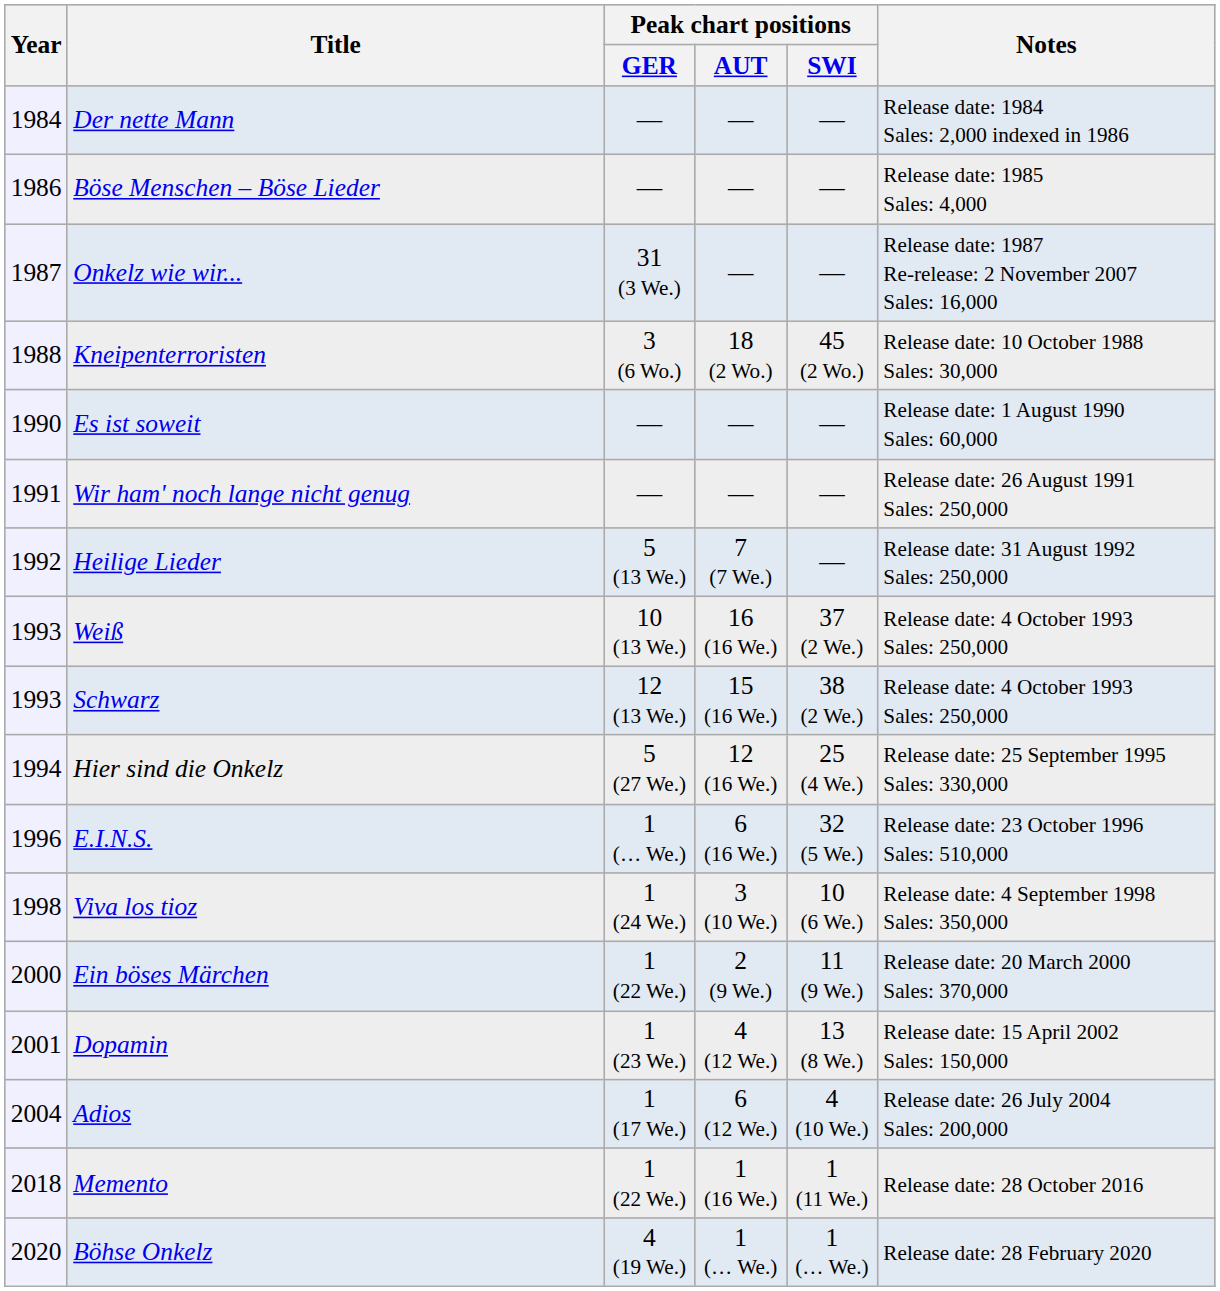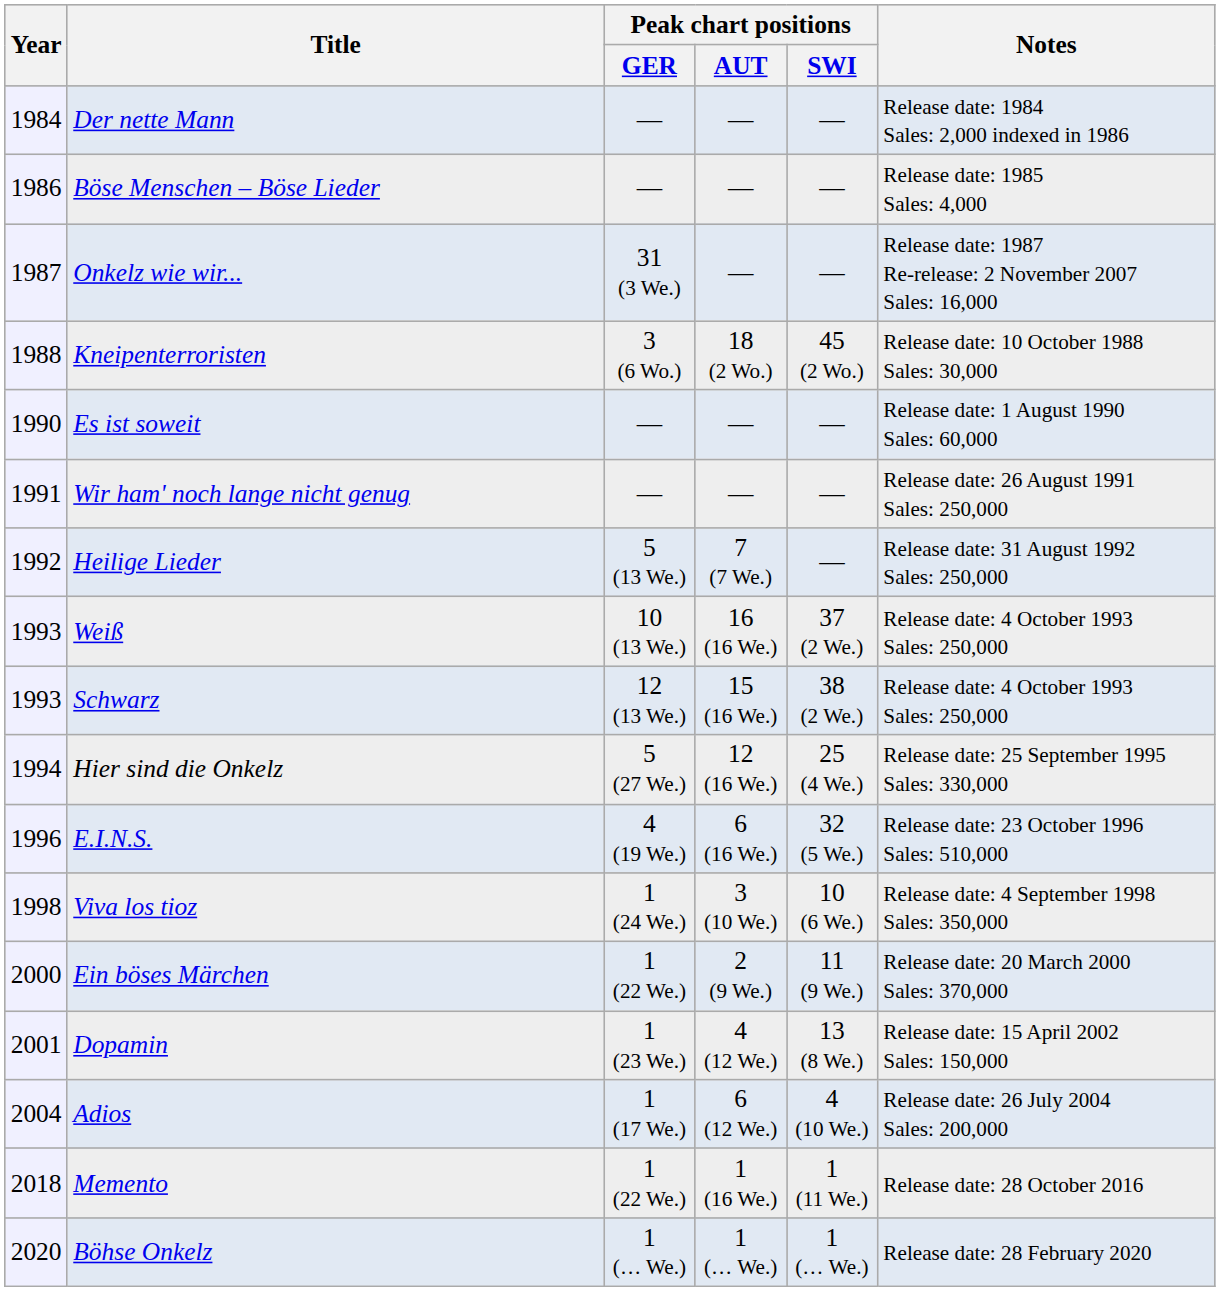 <table class="wikitable">
 <tr class="hintergrundfarbe8">
 <th rowspan="2">Year</th>
 <th style="width:330px;" rowspan="2">Title</th>
 <th colspan="3">Peak chart positions </th>
 <th style="width:205px;" rowspan="2">Notes</th>
 </tr>
 <tr class="hintergrundfarbe8">
 <th style="width:50px;"><a href='#'>GER</a></th>
 <th style="width:50px;"><a href='#'>AUT</a></th>
 <th style="width:50px;"><a href='#'>SWI</a></th>
 </tr>
 <tr style="background:#e1e9f3;">
 <td style="background:#f0f0ff;">1984</td>
 <td><em><a href='#'>Der nette Mann</a></em></td>
 <td style="text-align:center;" >—</td>
 <td style="text-align:center;" >—</td>
 <td style="text-align:center;" >—</td>
 <td><small>Release date: 1984<br>Sales: 2,000 indexed in 1986</small></td>
 </tr>
 <tr style="background:#eee;">
 <td style="background:#f0f0ff;">1986</td>
 <td><em><a href='#'>Böse Menschen – Böse Lieder</a></em></td>
 <td style="text-align:center;" >—</td>
 <td style="text-align:center;" >—</td>
 <td style="text-align:center;" >—</td>
 <td><small>Release date: 1985<br>Sales: 4,000</small></td>
 </tr>
 <tr style="background:#e1e9f3;">
 <td style="background:#f0f0ff;">1987</td>
 <td><em><a href='#'>Onkelz wie wir...</a></em></td>
 <td style="text-align:center;" >31 <br><small>(3 We.)</small></td>
 <td style="text-align:center;" >—</td>
 <td style="text-align:center;" >—</td>
 <td><small>Release date: 1987<br>Re-release: 2 November 2007<br>Sales: 16,000</small></td>
 </tr>
 <tr style="background:#eee;">
 <td style="background:#f0f0ff;">1988</td>
 <td><em><a href='#'>Kneipenterroristen</a></em></td>
 <td style="text-align:center;" >3 <br><small>(6 Wo.)</small></td>
 <td style="text-align:center;" >18 <br><small>(2 Wo.)</small></td>
 <td style="text-align:center;" >45 <br><small>(2 Wo.)</small></td>
 <td><small>Release date: 10 October 1988<br>Sales: 30,000</small></td>
 </tr>
 <tr style="background:#e1e9f3;">
 <td style="background:#f0f0ff;">1990</td>
 <td><em><a href='#'>Es ist soweit</a></em></td>
 <td style="text-align:center;" >—</td>
 <td style="text-align:center;" >—</td>
 <td style="text-align:center;" >—</td>
 <td><small>Release date: 1 August 1990<br>Sales: 60,000</small></td>
 </tr>
 <tr style="background:#eee;">
 <td style="background:#f0f0ff;">1991</td>
 <td><em><a href='#'>Wir ham' noch lange nicht genug</a></em></td>
 <td style="text-align:center;" >—</td>
 <td style="text-align:center;" >—</td>
 <td style="text-align:center;" >—</td>
 <td><small>Release date: 26 August 1991 <br>Sales: 250,000</small></td>
 </tr>
 <tr style="background:#e1e9f3;">
 <td style="background:#f0f0ff;">1992</td>
 <td><em><a href='#'>Heilige Lieder</a></em></td>
 <td style="text-align:center;" >5 <br><small>(13 We.)</small></td>
 <td style="text-align:center;" >7 <br><small>(7 We.)</small></td>
 <td style="text-align:center;" >—</td>
 <td><small>Release date: 31 August 1992 <br>Sales: 250,000</small></td>
 </tr>
 <tr style="background:#eee;">
 <td style="background:#f0f0ff;">1993</td>
 <td><em><a href='#'>Weiß</a></em></td>
 <td style="text-align:center;" >10 <br><small>(13 We.)</small></td>
 <td style="text-align:center;" >16 <br><small>(16 We.)</small></td>
 <td style="text-align:center;" >37 <br><small>(2 We.)</small></td>
 <td><small>Release date: 4 October 1993 <br>Sales: 250,000</small></td>
 </tr>
 <tr style="background:#e1e9f3;">
 <td style="background:#f0f0ff;">1993</td>
 <td><em><a href='#'>Schwarz</a></em></td>
 <td style="text-align:center;" >12 <br><small>(13 We.)</small></td>
 <td style="text-align:center;" >15 <br><small>(16 We.)</small></td>
 <td style="text-align:center;" >38 <br><small>(2 We.)</small></td>
 <td><small>Release date: 4 October 1993 <br>Sales: 250,000</small></td>
 </tr>
 <tr style="background:#eee;">
 <td style="background:#f0f0ff;">1994</td>
 <td><em>Hier sind die Onkelz</em></td>
 <td style="text-align:center;" >5 <br><small>(27 We.)</small></td>
 <td style="text-align:center;" >12 <br><small>(16 We.)</small></td>
 <td style="text-align:center;" >25 <br><small>(4 We.)</small></td>
 <td><small>Release date: 25 September 1995 <br>Sales: 330,000</small></td>
 </tr>
 <tr style="background:#e1e9f3;">
 <td style="background:#f0f0ff;">1996</td>
 <td><em><a href='#'>E.I.N.S.</a></em></td>
-<td style="text-align:center;" >1 <br><small>(… We.)</small></td>
+<td style="text-align:center;" >4 <br><small>(19 We.)</small></td>
 <td style="text-align:center;" >6 <br><small>(16 We.)</small></td>
 <td style="text-align:center;" >32 <br><small>(5 We.)</small></td>
 <td><small>Release date: 23 October 1996 <br>Sales: 510,000</small></td>
 </tr>
 <tr style="background:#eee;">
 <td style="background:#f0f0ff;">1998</td>
 <td><em><a href='#'>Viva los tioz</a></em></td>
 <td style="text-align:center;" >1 <br><small>(24 We.)</small></td>
 <td style="text-align:center;" >3 <br><small>(10 We.)</small></td>
 <td style="text-align:center;" >10 <br><small>(6 We.)</small></td>
 <td><small>Release date: 4 September 1998 <br>Sales: 350,000</small></td>
 </tr>
 <tr style="background:#e1e9f3;">
 <td style="background:#f0f0ff;">2000</td>
 <td><em><a href='#'>Ein böses Märchen</a></em></td>
 <td style="text-align:center;" >1<br><small>(22 We.)</small></td>
 <td style="text-align:center;" >2 <br><small>(9 We.)</small></td>
 <td style="text-align:center;" >11 <br><small>(9 We.)</small></td>
 <td><small>Release date: 20 March 2000 <br>Sales: 370,000</small></td>
 </tr>
 <tr style="background:#eee;">
 <td style="background:#f0f0ff;">2001</td>
 <td><em><a href='#'>Dopamin</a></em></td>
 <td style="text-align:center;" >1 <br><small>(23 We.)</small></td>
 <td style="text-align:center;" >4 <br><small>(12 We.)</small></td>
 <td style="text-align:center;" >13 <br><small>(8 We.)</small></td>
 <td><small>Release date: 15 April 2002<br>Sales: 150,000</small></td>
 </tr>
 <tr style="background:#e1e9f3;">
 <td style="background:#f0f0ff;">2004</td>
 <td><em><a href='#'>Adios</a></em></td>
 <td style="text-align:center;" >1 <br><small>(17 We.)</small></td>
 <td style="text-align:center;" >6 <br><small>(12 We.)</small></td>
 <td style="text-align:center;" >4 <br><small>(10 We.)</small></td>
 <td><small>Release date: 26 July 2004<br>Sales: 200,000</small></td>
 </tr>
 <tr style="background:#eee;">
 <td style="background:#f0f0ff;">2018</td>
 <td><em><a href='#'>Memento</a></em></td>
 <td style="text-align:center;" >1 <br><small>(22 We.)</small></td>
 <td style="text-align:center;" >1 <br><small>(16 We.)</small></td>
 <td style="text-align:center;" >1 <br><small>(11 We.)</small></td>
 <td><small>Release date: 28 October 2016</small></td>
 </tr>
 <tr style="background:#e1e9f3;">
 <td style="background:#f0f0ff;">2020</td>
 <td><em><a href='#'>Böhse Onkelz</a></em></td>
-<td style="text-align:center;" >4 <br><small>(19 We.)</small></td>
+<td style="text-align:center;" >1 <br><small>(… We.)</small></td>
 <td style="text-align:center;" >1 <br><small>(… We.)</small></td>
 <td style="text-align:center;" >1 <br><small>(… We.)</small></td>
 <td><small>Release date: 28 February 2020</small></td>
 </tr>
 </table>
